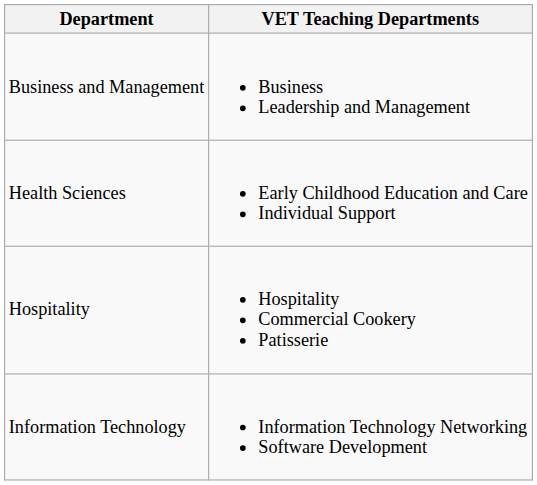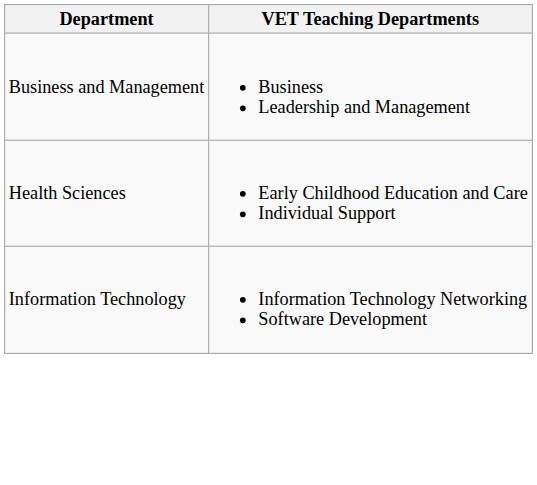 <table class="wikitable">
 <tr>
 <th>Department</th>
 <th>VET Teaching Departments</th>
 </tr>
 <tr>
 <td>Business and Management</td>
 <td><br><ul><li>Business</li><li>Leadership and Management</li></ul></td>
 </tr>
 <tr>
 <td>Health Sciences</td>
 <td><br><ul><li>Early Childhood Education and Care</li><li>Individual Support</li></ul></td>
 </tr>
 <tr>
-<td>Hospitality</td>
-<td><br><ul><li>Hospitality</li><li>Commercial Cookery</li><li>Patisserie</li></ul></td>
-</tr>
-<tr>
 <td>Information Technology</td>
 <td><br><ul><li>Information Technology Networking</li><li>Software Development</li></ul></td>
 </tr>
 </table>
